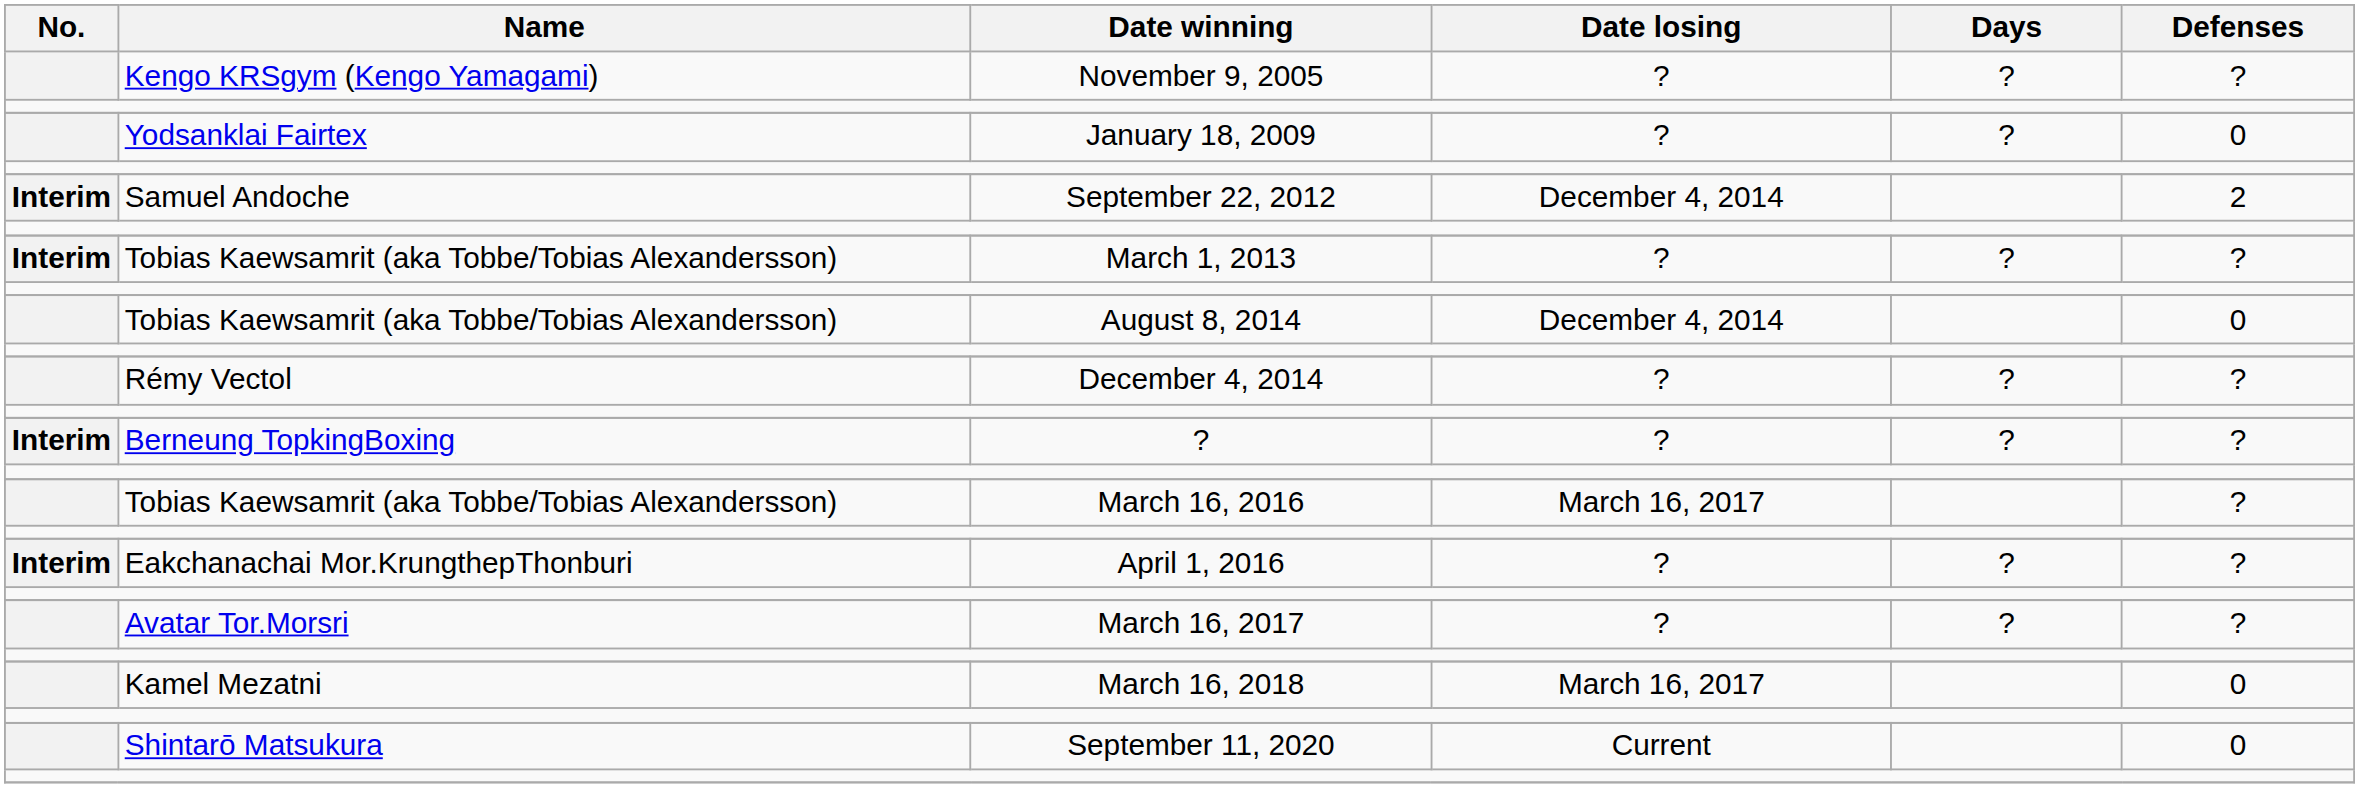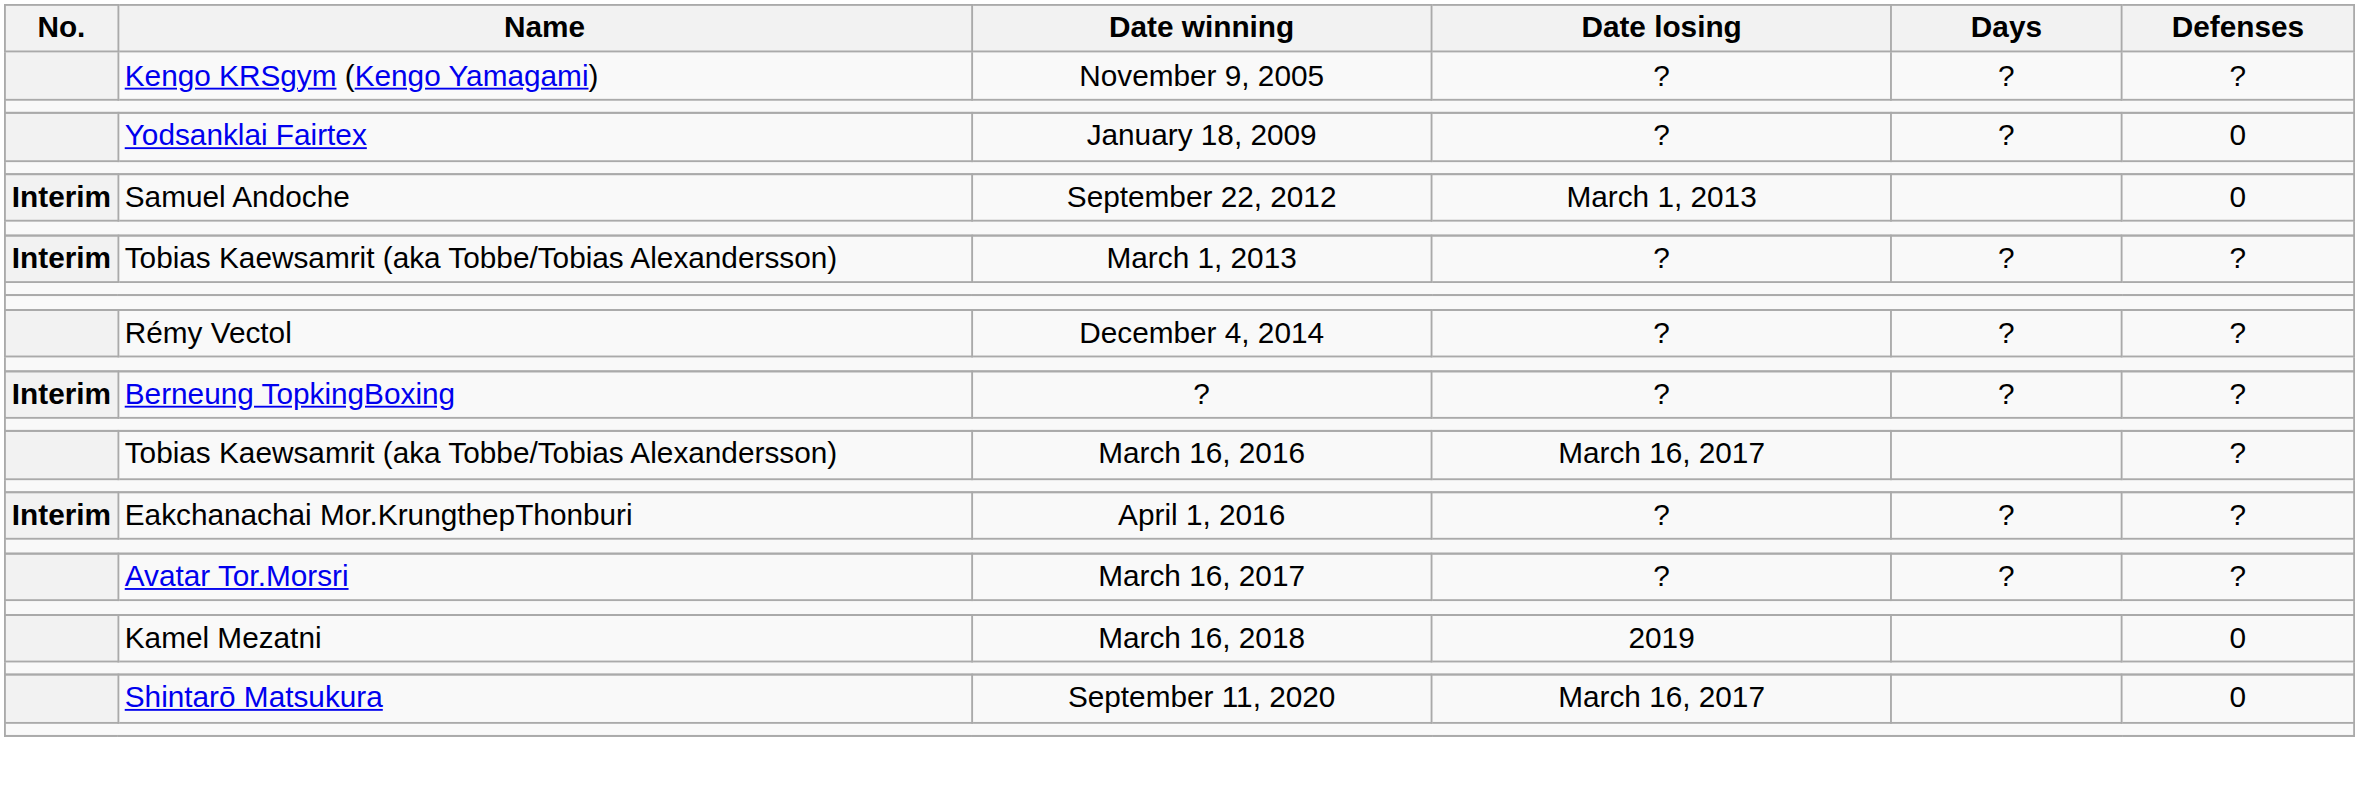 <table class="wikitable" width=100%>
 <tr>
 <th style="width:1%;">No.</th>
 <th style="width:37%;">Name</th>
 <th style="width:20%;">Date winning</th>
 <th style="width:20%;">Date losing</th>
 <th data-sort-type="number" style="width:10%;">Days</th>
 <th data-sort-type="number" style="width:10%;">Defenses</th>
 </tr>
 <tr align=center>
 <th></th>
 <td align=left> <a href='#'>Kengo KRSgym</a> (<a href='#'>Kengo Yamagami</a>)</td>
 <td>November 9, 2005</td>
 <td>?</td>
 <td>?</td>
 <td>?</td>
 </tr>
 <tr>
 <td colspan="6"></td>
 </tr>
 <tr>
 </tr>
 <tr align=center>
 <th></th>
 <td align=left> <a href='#'>Yodsanklai Fairtex</a></td>
 <td>January 18, 2009</td>
 <td>?</td>
 <td>?</td>
 <td>0</td>
 </tr>
 <tr>
 <td colspan="6"></td>
 </tr>
 <tr>
 </tr>
 <tr align=center>
 <th>Interim</th>
 <td align=left> Samuel Andoche</td>
 <td>September 22, 2012</td>
-<td>December 4, 2014</td>
+<td>March 1, 2013</td>
 <td></td>
-<td>2</td>
+<td>0</td>
 </tr>
 <tr>
 <td colspan="6"></td>
 </tr>
 <tr>
 </tr>
 <tr align=center>
 <th>Interim</th>
 <td align=left> Tobias Kaewsamrit (aka Tobbe/Tobias Alexandersson)</td>
 <td>March 1, 2013</td>
 <td>?</td>
 <td>?</td>
 <td>?</td>
 </tr>
 <tr>
 <td colspan="6"></td>
 </tr>
 <tr>
-</tr>
-<tr align=center>
-<th></th>
-<td align=left> Tobias Kaewsamrit (aka Tobbe/Tobias Alexandersson)</td>
-<td>August 8, 2014</td>
-<td>December 4, 2014</td>
-<td></td>
-<td>0</td>
 </tr>
 <tr>
 <td colspan="6"></td>
 </tr>
 <tr>
 </tr>
 <tr align=center>
 <th></th>
 <td align=left> Rémy Vectol</td>
 <td>December 4, 2014</td>
 <td>?</td>
 <td>?</td>
 <td>?</td>
 </tr>
 <tr>
 <td colspan="6"></td>
 </tr>
 <tr>
 </tr>
 <tr align=center>
 <th>Interim</th>
 <td align=left> <a href='#'>Berneung TopkingBoxing</a></td>
 <td>?</td>
 <td>?</td>
 <td>?</td>
 <td>?</td>
 </tr>
 <tr>
 <td colspan="6"></td>
 </tr>
 <tr>
 </tr>
 <tr align=center>
 <th></th>
 <td align=left> Tobias Kaewsamrit (aka Tobbe/Tobias Alexandersson)</td>
 <td>March 16, 2016</td>
 <td>March 16, 2017</td>
 <td></td>
 <td>?</td>
 </tr>
 <tr>
 <td colspan="6"></td>
 </tr>
 <tr>
 </tr>
 <tr align=center>
 <th>Interim</th>
 <td align=left> Eakchanachai Mor.KrungthepThonburi</td>
 <td>April 1, 2016</td>
 <td>?</td>
 <td>?</td>
 <td>?</td>
 </tr>
 <tr>
 <td colspan="6"></td>
 </tr>
 <tr>
 </tr>
 <tr align=center>
 <th></th>
 <td align=left> <a href='#'>Avatar Tor.Morsri</a></td>
 <td>March 16, 2017</td>
 <td>?</td>
 <td>?</td>
 <td>?</td>
 </tr>
 <tr>
 <td colspan="6"></td>
 </tr>
 <tr>
 </tr>
 <tr align=center>
 <th></th>
 <td align=left> Kamel Mezatni</td>
 <td>March 16, 2018</td>
-<td>March 16, 2017</td>
+<td>2019</td>
 <td></td>
 <td>0</td>
 </tr>
 <tr>
 <td colspan="6"></td>
 </tr>
 <tr>
 </tr>
 <tr align=center>
 <th></th>
 <td align=left> <a href='#'>Shintarō Matsukura</a></td>
 <td>September 11, 2020</td>
-<td>Current</td>
+<td>March 16, 2017</td>
 <td></td>
 <td>0</td>
 </tr>
 <tr>
 <td colspan="6"></td>
 </tr>
 <tr>
 </tr>
 </table>
